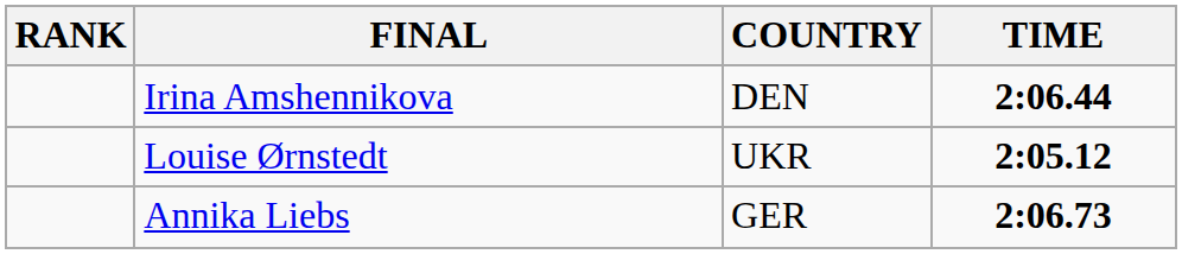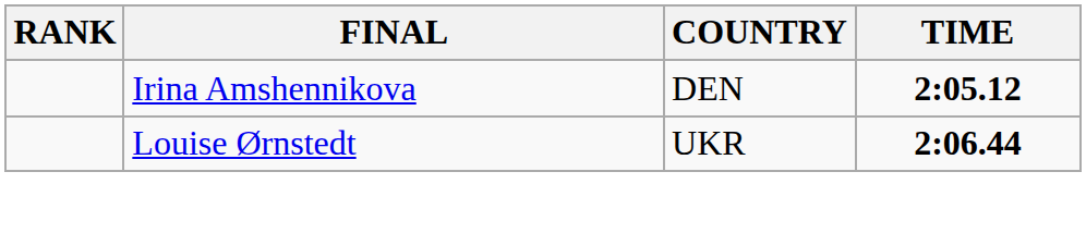 <table class="wikitable">
 <tr>
 <th>RANK</th>
 <th align="left" style="width: 15em">FINAL</th>
 <th>COUNTRY</th>
 <th style="width: 6em">TIME</th>
 </tr>
 <tr>
 <td align="center"></td>
 <td><a href='#'>Irina Amshennikova</a></td>
 <td> DEN</td>
-<td align="center"><strong>2:06.44</strong></td>
+<td align="center"><strong>2:05.12</strong></td>
 </tr>
 <tr>
 <td align="center"></td>
 <td><a href='#'>Louise Ørnstedt</a></td>
 <td> UKR</td>
-<td align="center"><strong>2:05.12</strong></td>
-</tr>
-<tr>
-<td align="center"></td>
-<td><a href='#'>Annika Liebs</a></td>
-<td> GER</td>
-<td align="center"><strong>2:06.73</strong></td>
+<td align="center"><strong>2:06.44</strong></td>
 </tr>
 </table>
